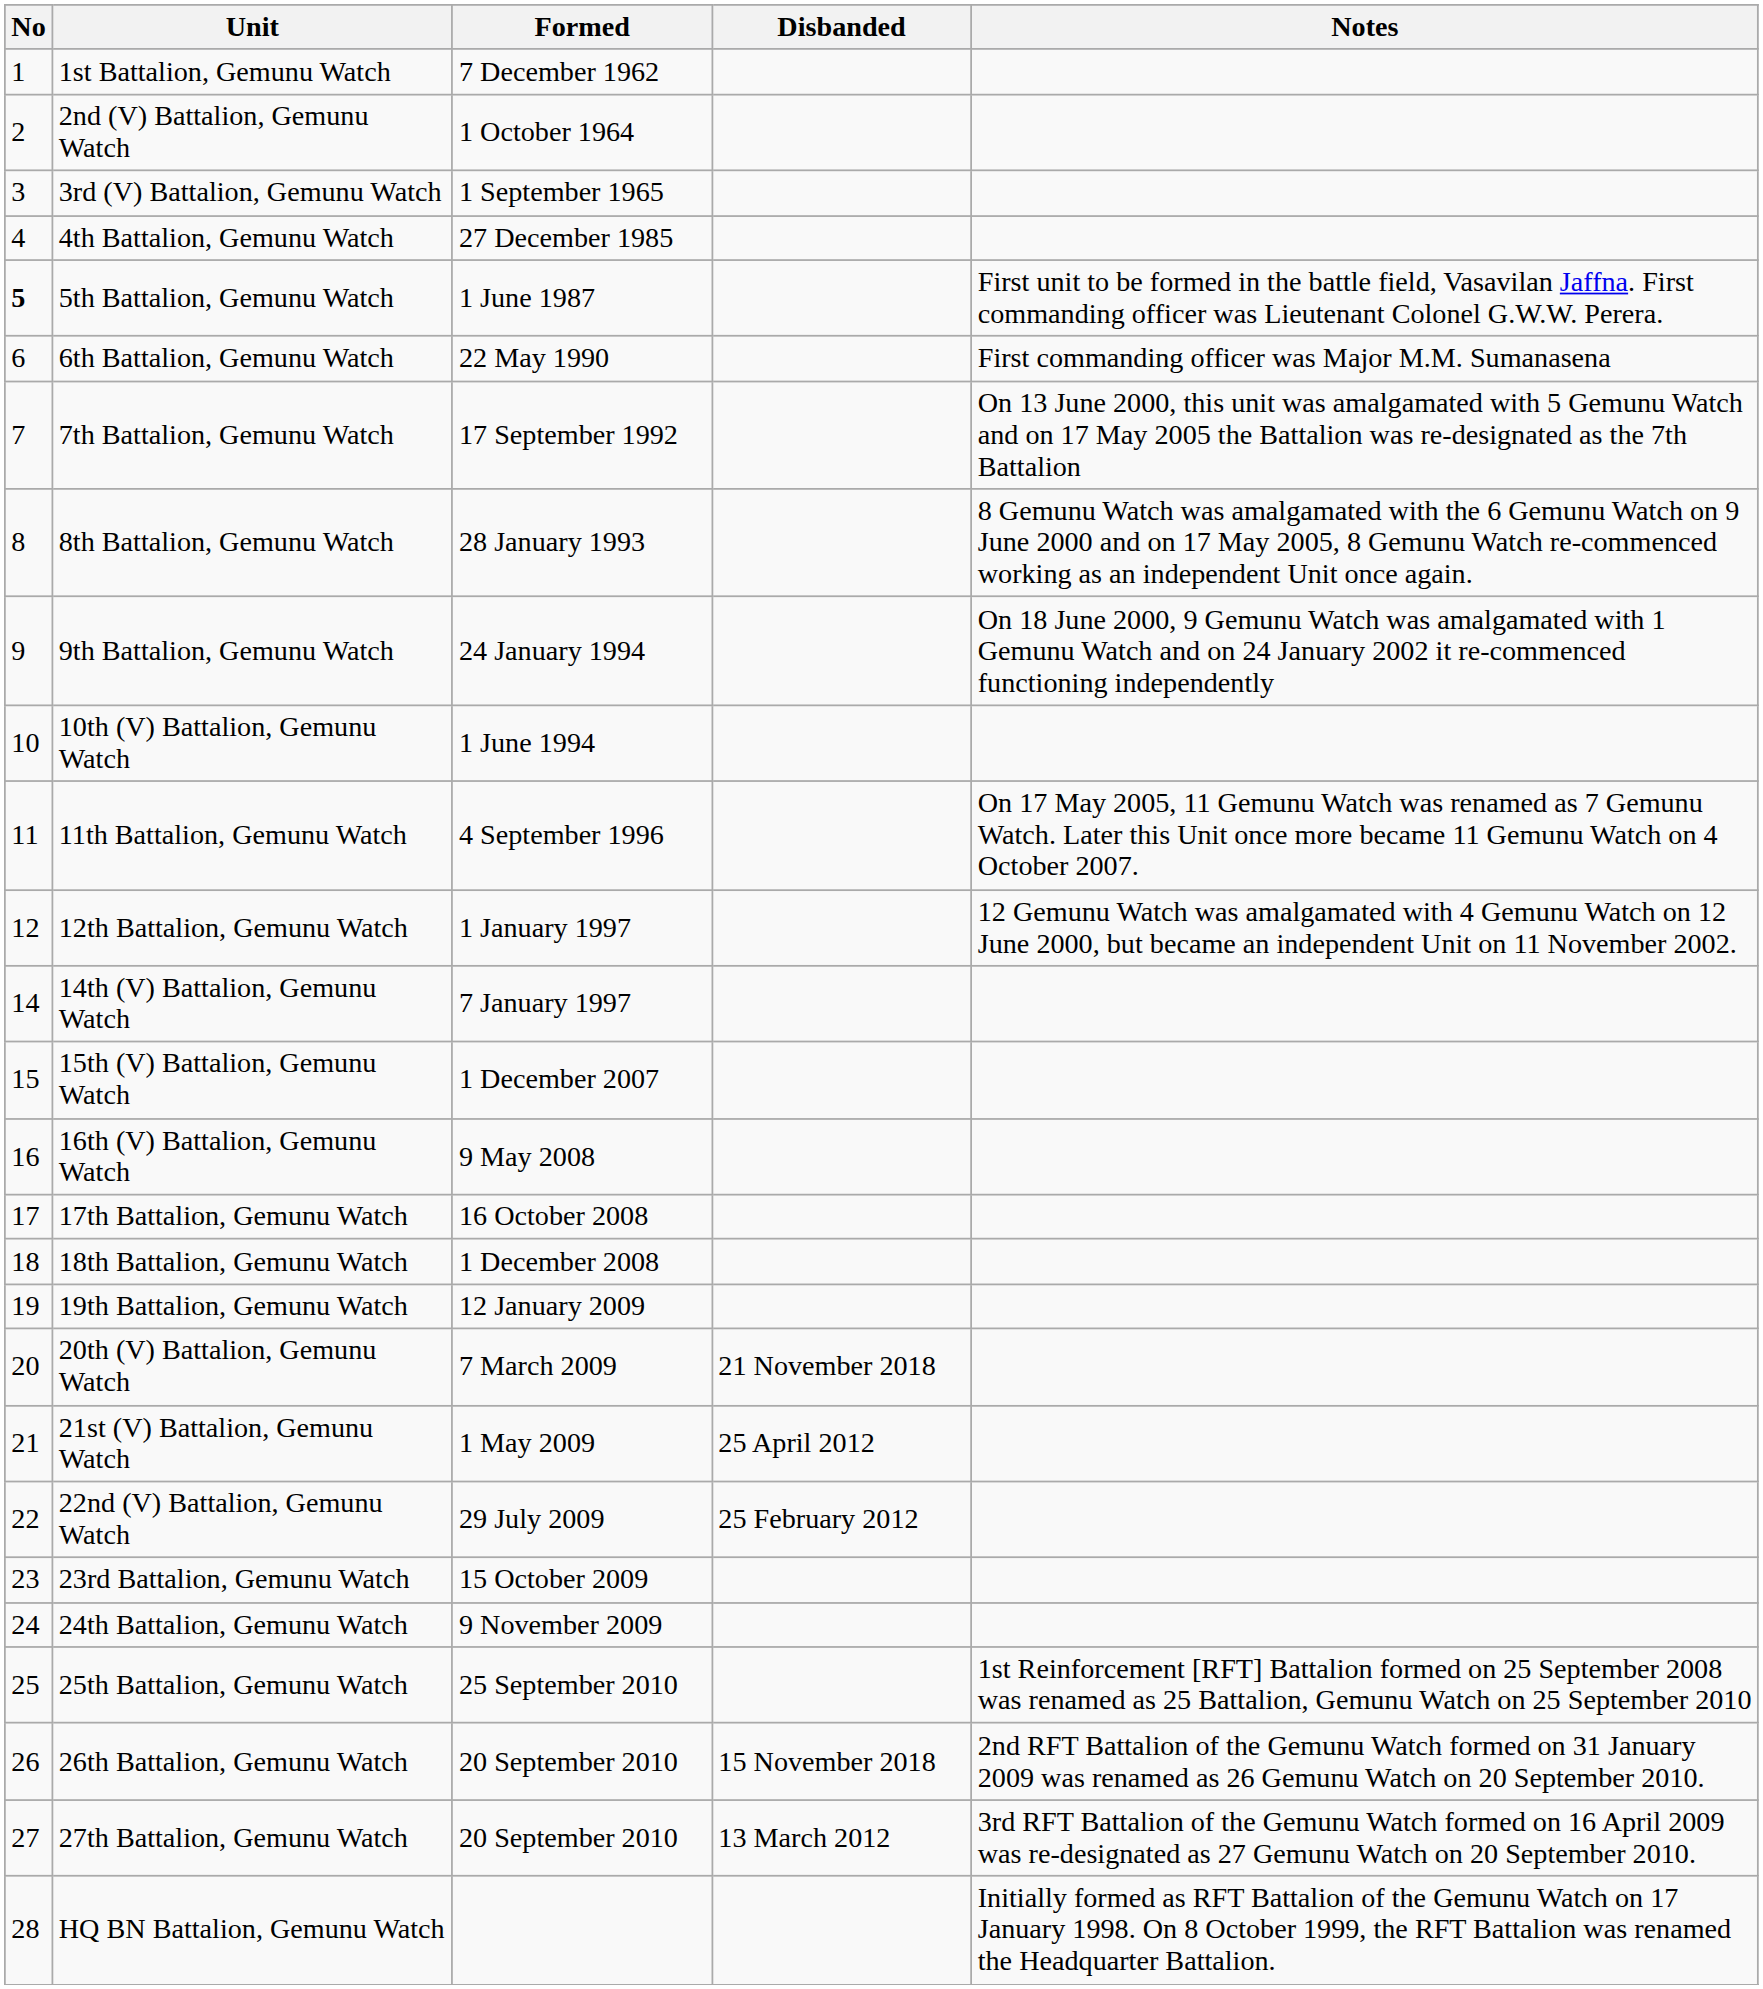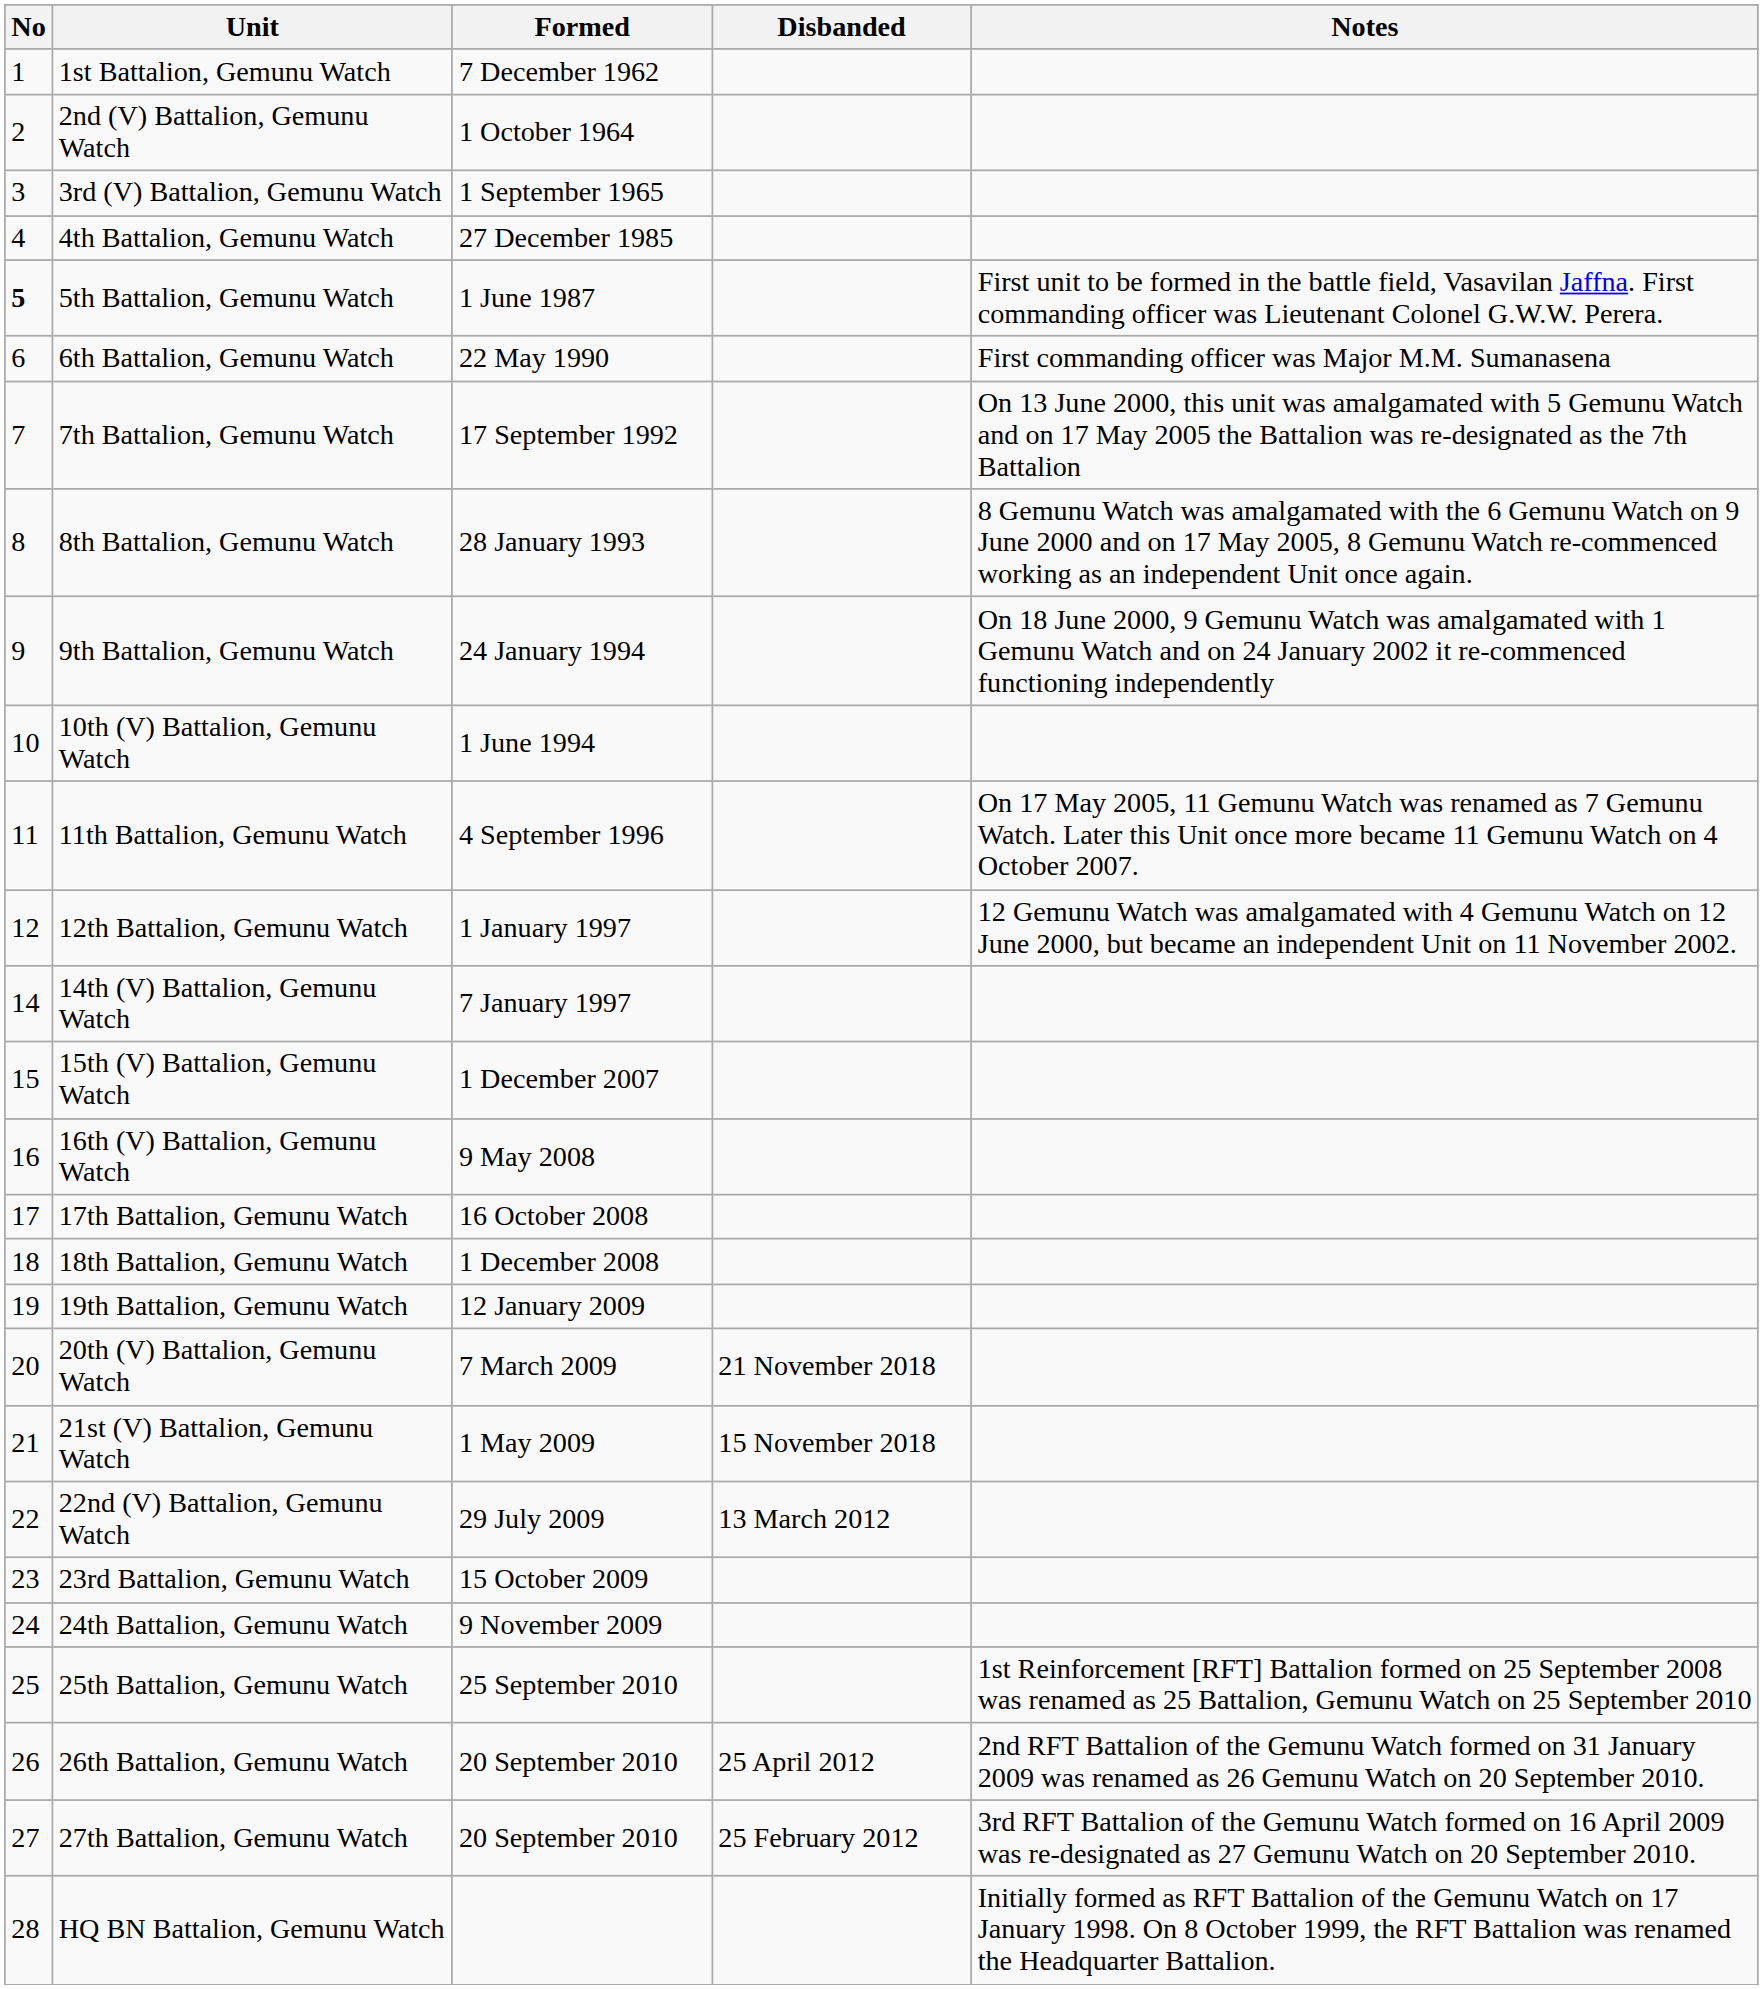 <table class="wikitable " border="1" style="border-collapse: collapse;">
 <tr bgcolor=lavender>
 <th>No</th>
 <th width=220px>Unit</th>
 <th width=140px>Formed</th>
 <th width=140px>Disbanded</th>
 <th width=440px>Notes</th>
 </tr>
 <tr>
 <td>1</td>
 <td>1st Battalion, Gemunu Watch</td>
 <td>7 December 1962</td>
 <td></td>
 <td></td>
 </tr>
 <tr>
 <td>2</td>
 <td>2nd (V) Battalion, Gemunu Watch</td>
 <td>1 October 1964</td>
 <td></td>
 <td></td>
 </tr>
 <tr>
 <td>3</td>
 <td>3rd (V) Battalion, Gemunu Watch</td>
 <td>1 September 1965</td>
 <td></td>
 <td></td>
 </tr>
 <tr>
 <td>4</td>
 <td>4th Battalion, Gemunu Watch</td>
 <td>27 December 1985</td>
 <td></td>
 <td></td>
 </tr>
 <tr>
 <td><strong>5</strong></td>
 <td>5th Battalion, Gemunu Watch</td>
 <td>1 June 1987</td>
 <td></td>
 <td>First unit to be formed in the battle field, Vasavilan <a href='#'>Jaffna</a>. First commanding officer was Lieutenant Colonel G.W.W. Perera.</td>
 </tr>
 <tr>
 <td>6</td>
 <td>6th Battalion, Gemunu Watch</td>
 <td>22 May 1990</td>
 <td></td>
 <td>First commanding officer was Major M.M. Sumanasena</td>
 </tr>
 <tr>
 <td>7</td>
 <td>7th Battalion, Gemunu Watch</td>
 <td>17 September 1992</td>
 <td></td>
 <td>On 13 June 2000, this unit was amalgamated with 5 Gemunu Watch and on 17 May 2005 the Battalion was re-designated as the 7th Battalion</td>
 </tr>
 <tr>
 <td>8</td>
 <td>8th Battalion, Gemunu Watch</td>
 <td>28 January 1993</td>
 <td></td>
 <td>8 Gemunu Watch was amalgamated with the 6 Gemunu Watch on 9 June 2000 and on 17 May 2005, 8 Gemunu Watch re-commenced working as an independent Unit once again.</td>
 </tr>
 <tr>
 <td>9</td>
 <td>9th Battalion, Gemunu Watch</td>
 <td>24 January 1994</td>
 <td></td>
 <td>On 18 June 2000, 9 Gemunu Watch was amalgamated with 1 Gemunu Watch and on 24 January 2002 it re-commenced functioning independently</td>
 </tr>
 <tr>
 <td>10</td>
 <td>10th (V) Battalion, Gemunu Watch</td>
 <td>1 June 1994</td>
 <td></td>
 <td></td>
 </tr>
 <tr>
 <td>11</td>
 <td>11th Battalion, Gemunu Watch</td>
 <td>4 September 1996</td>
 <td></td>
 <td>On 17 May 2005, 11 Gemunu Watch was renamed as 7 Gemunu Watch. Later this Unit once more became 11 Gemunu Watch on 4 October 2007.</td>
 </tr>
 <tr>
 <td>12</td>
 <td>12th Battalion, Gemunu Watch</td>
 <td>1 January 1997</td>
 <td></td>
 <td>12 Gemunu Watch was amalgamated with 4 Gemunu Watch on 12 June 2000, but became an independent Unit on 11 November 2002.</td>
 </tr>
 <tr>
 <td>14</td>
 <td>14th (V) Battalion, Gemunu Watch</td>
 <td>7 January 1997</td>
 <td></td>
 <td></td>
 </tr>
 <tr>
 <td>15</td>
 <td>15th (V) Battalion, Gemunu Watch</td>
 <td>1 December 2007</td>
 <td></td>
 <td></td>
 </tr>
 <tr>
 <td>16</td>
 <td>16th (V) Battalion, Gemunu Watch</td>
 <td>9 May 2008</td>
 <td></td>
 <td></td>
 </tr>
 <tr>
 <td>17</td>
 <td>17th Battalion, Gemunu Watch</td>
 <td>16 October 2008</td>
 <td></td>
 <td></td>
 </tr>
 <tr>
 <td>18</td>
 <td>18th Battalion, Gemunu Watch</td>
 <td>1 December 2008</td>
 <td></td>
 <td></td>
 </tr>
 <tr>
 <td>19</td>
 <td>19th Battalion, Gemunu Watch</td>
 <td>12 January 2009</td>
 <td></td>
 <td></td>
 </tr>
 <tr>
 <td>20</td>
 <td>20th (V) Battalion, Gemunu Watch</td>
 <td>7 March 2009</td>
 <td>21 November 2018</td>
 <td></td>
 </tr>
 <tr>
 <td>21</td>
 <td>21st (V) Battalion, Gemunu Watch</td>
 <td>1 May 2009</td>
-<td>25 April 2012</td>
+<td>15 November 2018</td>
 <td></td>
 </tr>
 <tr>
 <td>22</td>
 <td>22nd (V) Battalion, Gemunu Watch</td>
 <td>29 July 2009</td>
-<td>25 February 2012</td>
+<td>13 March 2012</td>
 <td></td>
 </tr>
 <tr>
 <td>23</td>
 <td>23rd Battalion, Gemunu Watch</td>
 <td>15 October 2009</td>
 <td></td>
 <td></td>
 </tr>
 <tr>
 <td>24</td>
 <td>24th Battalion, Gemunu Watch</td>
 <td>9 November 2009</td>
 <td></td>
 <td></td>
 </tr>
 <tr>
 <td>25</td>
 <td>25th Battalion, Gemunu Watch</td>
 <td>25 September 2010</td>
 <td></td>
 <td>1st Reinforcement [RFT] Battalion formed on 25 September 2008 was renamed as 25 Battalion, Gemunu Watch on 25 September 2010</td>
 </tr>
 <tr>
 <td>26</td>
 <td>26th Battalion, Gemunu Watch</td>
 <td>20 September 2010</td>
-<td>15 November 2018</td>
+<td>25 April 2012</td>
 <td>2nd RFT Battalion of the Gemunu Watch formed on 31 January 2009 was renamed as 26 Gemunu Watch on 20 September 2010.</td>
 </tr>
 <tr>
 <td>27</td>
 <td>27th Battalion, Gemunu Watch</td>
 <td>20 September 2010</td>
-<td>13 March 2012</td>
+<td>25 February 2012</td>
 <td>3rd RFT Battalion of the Gemunu Watch formed on 16 April 2009 was re-designated as 27 Gemunu Watch on 20 September 2010.</td>
 </tr>
 <tr>
 <td>28</td>
 <td>HQ BN Battalion, Gemunu Watch</td>
 <td></td>
 <td></td>
 <td>Initially formed as RFT Battalion of the Gemunu Watch on 17 January 1998. On 8 October 1999, the RFT Battalion was renamed the Headquarter Battalion.</td>
 </tr>
 <tr>
 </tr>
 </table>
